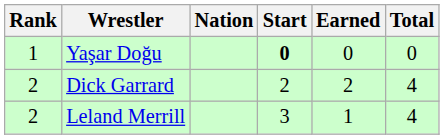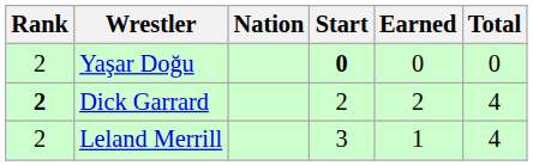 <table class="wikitable sortable" style="text-align:center;">
 <tr>
 <th>Rank</th>
 <th>Wrestler</th>
 <th>Nation</th>
 <th>Start</th>
 <th>Earned</th>
 <th>Total</th>
 </tr>
 <tr style="background:#cfc;">
-<td>1</td>
+<td>2</td>
 <td align=left><a href='#'>Yaşar Doğu</a></td>
 <td align=left></td>
 <td><strong>0</strong></td>
 <td>0</td>
 <td>0</td>
 </tr>
 <tr style="background:#cfc;">
-<td>2</td>
+<td><strong>2</strong></td>
 <td align=left><a href='#'>Dick Garrard</a></td>
 <td align=left></td>
 <td>2</td>
 <td>2</td>
 <td>4</td>
 </tr>
 <tr style="background:#cfc;">
 <td>2</td>
 <td align=left><a href='#'>Leland Merrill</a></td>
 <td align=left></td>
 <td>3</td>
 <td>1</td>
 <td>4</td>
 </tr>
 </table>
